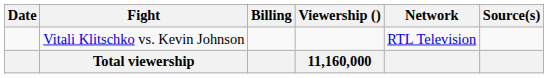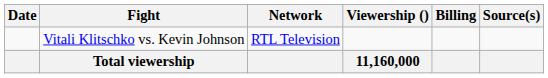 <table class="wikitable sortable">
 <tr>
 <th>Date</th>
 <th>Fight</th>
+<th>Network</th>
+<th>Viewership ()</th>
 <th>Billing</th>
-<th>Viewership ()</th>
-<th>Network</th>
 <th>Source(s)</th>
 </tr>
 <tr>
 <td></td>
 <td><a href='#'>Vitali Klitschko</a> vs. Kevin Johnson</td>
+<td><a href='#'>RTL Television</a></td>
 <td></td>
 <td></td>
-<td><a href='#'>RTL Television</a></td>
 <td></td>
 </tr>
 <tr>
 <th></th>
 <th>Total viewership</th>
 <th></th>
 <th>11,160,000</th>
 <th></th>
 <th></th>
 </tr>
 </table>
